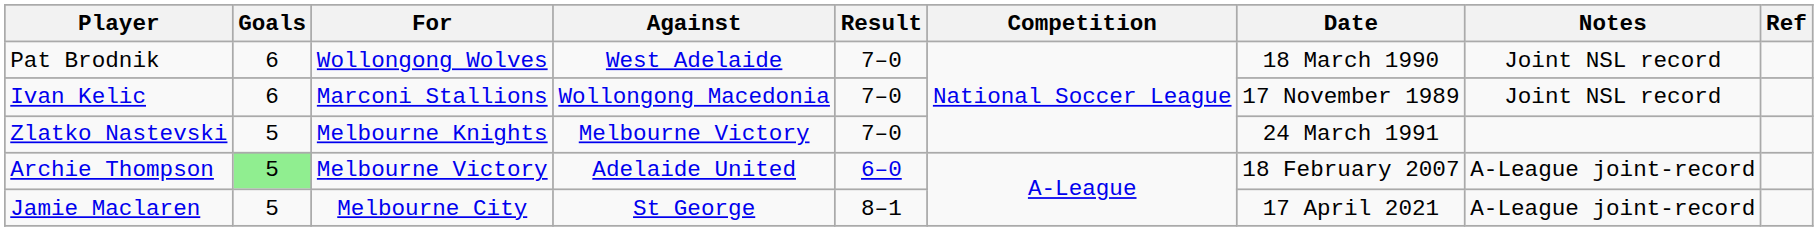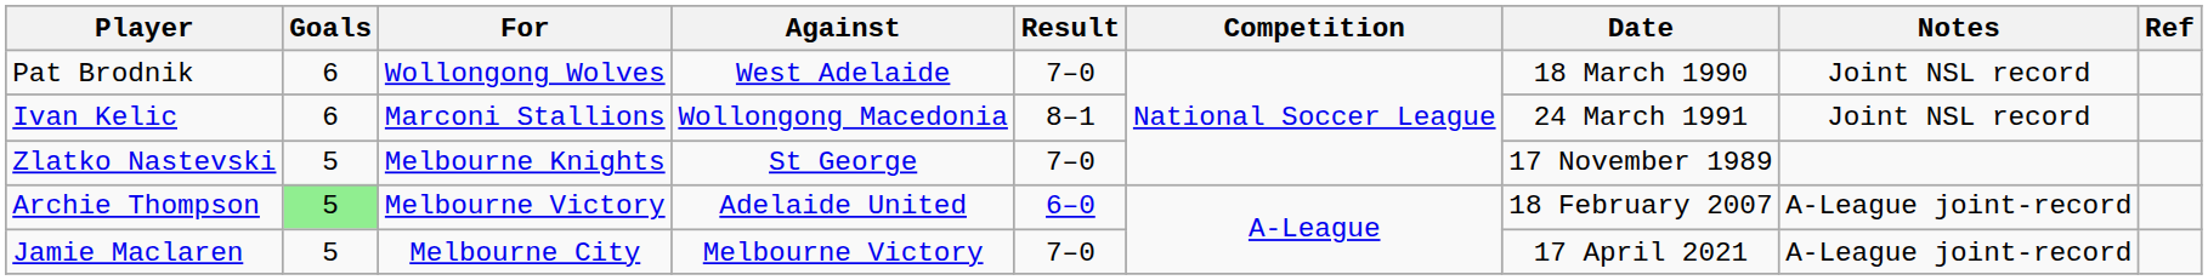 <table class="wikitable" style="text-align:center;">
 <tr>
 <th>Player</th>
 <th>Goals</th>
 <th>For</th>
 <th>Against</th>
 <th>Result</th>
 <th>Competition</th>
 <th>Date</th>
 <th>Notes</th>
 <th>Ref</th>
 </tr>
 <tr>
 <td align="left">Pat Brodnik</td>
 <td>6</td>
 <td><a href='#'>Wollongong Wolves</a></td>
 <td><a href='#'>West Adelaide</a></td>
 <td>7–0</td>
 <td rowspan="3"><a href='#'>National Soccer League</a></td>
 <td>18 March 1990</td>
 <td>Joint NSL record</td>
 <td></td>
 </tr>
 <tr>
 <td align=left><a href='#'>Ivan Kelic</a></td>
 <td>6</td>
 <td><a href='#'>Marconi Stallions</a></td>
 <td><a href='#'>Wollongong Macedonia</a></td>
-<td>7–0</td>
-<td>17 November 1989</td>
+<td>8–1</td>
+<td>24 March 1991</td>
 <td>Joint NSL record</td>
 <td></td>
 </tr>
 <tr>
 <td align="left"><a href='#'>Zlatko Nastevski</a></td>
 <td>5</td>
 <td><a href='#'>Melbourne Knights</a></td>
-<td><a href='#'>Melbourne Victory</a></td>
+<td><a href='#'>St George</a></td>
 <td>7–0</td>
-<td>24 March 1991</td>
+<td>17 November 1989</td>
 <td></td>
 <td></td>
 </tr>
 <tr>
 <td align="left"><a href='#'>Archie Thompson</a></td>
 <td style="background: lightgreen;">5</td>
 <td><a href='#'>Melbourne Victory</a></td>
 <td><a href='#'>Adelaide United</a></td>
 <td><a href='#'>6–0</a></td>
 <td rowspan="2"><a href='#'>A-League</a></td>
 <td>18 February 2007</td>
 <td>A-League joint-record</td>
 <td></td>
 </tr>
 <tr>
 <td align="left"><a href='#'>Jamie Maclaren</a></td>
 <td>5</td>
 <td><a href='#'>Melbourne City</a></td>
-<td><a href='#'>St George</a></td>
-<td>8–1</td>
+<td><a href='#'>Melbourne Victory</a></td>
+<td>7–0</td>
 <td>17 April 2021</td>
 <td>A-League joint-record</td>
 <td></td>
 </tr>
 </table>
